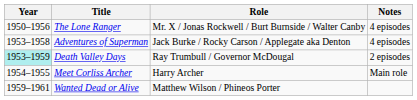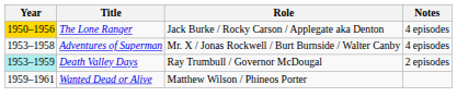 <table class="wikitable plainrowheaders sortable">
 <tr>
 <th scope="col">Year</th>
 <th scope="col">Title</th>
 <th scope="col">Role</th>
 <th scope="col" class="unsortable">Notes</th>
 </tr>
 <tr>
-<td>1950–1956</td>
+<td style="background: gold;">1950–1956</td>
 <td><em><a href='#'>The Lone Ranger</a></em></td>
-<td>Mr. X / Jonas Rockwell / Burt Burnside / Walter Canby</td>
+<td>Jack Burke / Rocky Carson / Applegate aka Denton</td>
 <td>4 episodes</td>
 </tr>
 <tr>
 <td>1953–1958</td>
 <td><em><a href='#'>Adventures of Superman</a></em></td>
-<td>Jack Burke / Rocky Carson / Applegate aka Denton</td>
+<td>Mr. X / Jonas Rockwell / Burt Burnside / Walter Canby</td>
 <td>4 episodes</td>
 </tr>
 <tr>
 <td style="background: paleturquoise;">1953–1959</td>
 <td><em><a href='#'>Death Valley Days</a></em></td>
 <td>Ray Trumbull / Governor McDougal</td>
 <td>2 episodes</td>
 </tr>
 <tr>
-<td>1954–1955</td>
-<td><em><a href='#'>Meet Corliss Archer</a></em></td>
-<td>Harry Archer</td>
-<td>Main role</td>
-</tr>
-<tr>
 <td>1959–1961</td>
 <td><em><a href='#'>Wanted Dead or Alive</a></em></td>
 <td>Matthew Wilson / Phineos Porter</td>
 </tr>
 </table>
